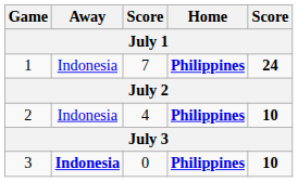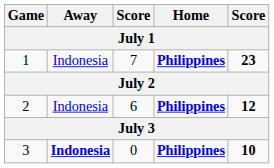 <table class="wikitable">
 <tr>
 <th>Game</th>
 <th>Away</th>
 <th>Score</th>
 <th>Home</th>
 <th>Score</th>
 </tr>
 <tr>
 <th colspan="6">July 1</th>
 </tr>
 <tr>
 <td align=center>1</td>
 <td align=center> <a href='#'>Indonesia</a></td>
 <td align=center>7</td>
 <td align=center><strong> <a href='#'>Philippines</a></strong></td>
-<td align=center><strong>24</strong></td>
+<td align=center><strong>23</strong></td>
 </tr>
 <tr>
 <th colspan="6">July 2</th>
 </tr>
 <tr>
 <td align=center>2</td>
 <td align=center> <a href='#'>Indonesia</a></td>
-<td align=center>4</td>
+<td align=center>6</td>
 <td align=center><strong> <a href='#'>Philippines</a></strong></td>
-<td align=center><strong>10</strong></td>
+<td align=center><strong>12</strong></td>
 </tr>
 <tr>
 <th colspan="6">July 3</th>
 </tr>
 <tr>
 <td align=center>3</td>
 <td align=center><strong> <a href='#'>Indonesia</a></strong></td>
 <td align=center>0</td>
 <td align=center><strong> <a href='#'>Philippines</a></strong></td>
 <td align=center><strong>10</strong></td>
 </tr>
 </table>
